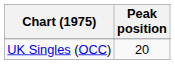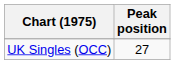 <table class="wikitable sortable" style=margin-right:1em;margin-bottom:0;>
 <tr>
 <th scope="col">Chart (1975)</th>
 <th scope="col">Peak<br>position</th>
 </tr>
 <tr>
 </tr>
 <tr>
 <td><a href='#'>UK Singles</a> (<a href='#'>OCC</a>)</td>
-<td style="text-align:center;">20</td>
+<td style="text-align:center;">27</td>
 </tr>
 </table>
